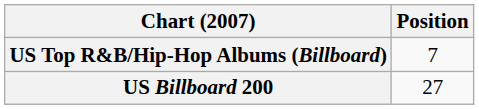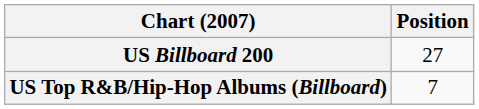 <table class="wikitable sortable plainrowheaders" style="text-align:center">
 <tr>
 <th scope="col">Chart (2007)</th>
 <th scope="col">Position</th>
 </tr>
 <tr>
+<th scope="row">US <em>Billboard</em> 200</th>
+<td>27</td>
+</tr>
+<tr>
 <th scope="row">US Top R&B/Hip-Hop Albums (<em>Billboard</em>)</th>
 <td>7</td>
 </tr>
-<tr>
-<th scope="row">US <em>Billboard</em> 200</th>
-<td>27</td>
-</tr>
 </table>
